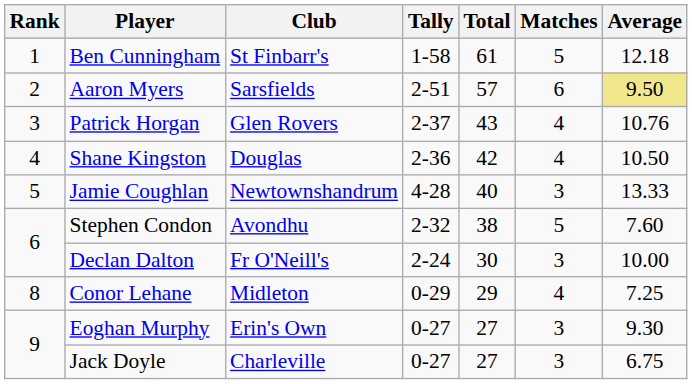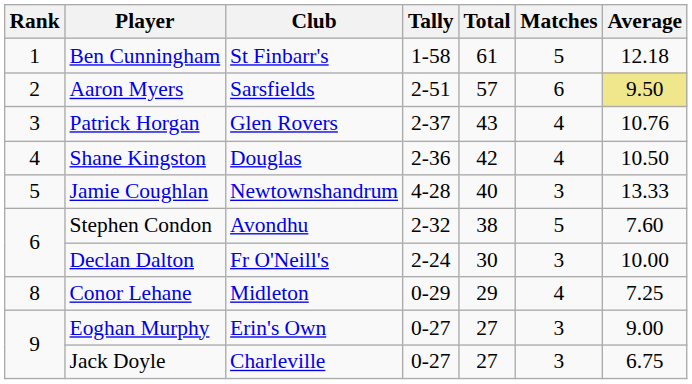 <table class="wikitable">
 <tr>
 <th>Rank</th>
 <th>Player</th>
 <th>Club</th>
 <th>Tally</th>
 <th>Total</th>
 <th>Matches</th>
 <th>Average</th>
 </tr>
 <tr>
 <td rowspan="1" style="text-align:center;">1</td>
 <td><a href='#'>Ben Cunningham</a></td>
 <td><a href='#'>St Finbarr's</a></td>
 <td align=center>1-58</td>
 <td align=center>61</td>
 <td align=center>5</td>
 <td align=center>12.18</td>
 </tr>
 <tr>
 <td rowspan="1" style="text-align:center;">2</td>
 <td><a href='#'>Aaron Myers</a></td>
 <td><a href='#'>Sarsfields</a></td>
 <td align=center>2-51</td>
 <td align=center>57</td>
 <td align=center>6</td>
 <td align=center style="background: khaki;">9.50</td>
 </tr>
 <tr>
 <td rowspan="1" style="text-align:center;">3</td>
 <td><a href='#'>Patrick Horgan</a></td>
 <td><a href='#'>Glen Rovers</a></td>
 <td align=center>2-37</td>
 <td align=center>43</td>
 <td align=center>4</td>
 <td align=center>10.76</td>
 </tr>
 <tr>
 <td rowspan="1" style="text-align:center;">4</td>
 <td><a href='#'>Shane Kingston</a></td>
 <td><a href='#'>Douglas</a></td>
 <td align=center>2-36</td>
 <td align=center>42</td>
 <td align=center>4</td>
 <td align=center>10.50</td>
 </tr>
 <tr>
 <td rowspan="1" style="text-align:center;">5</td>
 <td><a href='#'>Jamie Coughlan</a></td>
 <td><a href='#'>Newtownshandrum</a></td>
 <td align=center>4-28</td>
 <td align=center>40</td>
 <td align=center>3</td>
 <td align=center>13.33</td>
 </tr>
 <tr>
 <td rowspan="2" style="text-align:center;">6</td>
 <td>Stephen Condon</td>
 <td><a href='#'>Avondhu</a></td>
 <td align=center>2-32</td>
 <td align=center>38</td>
 <td align=center>5</td>
 <td align=center>7.60</td>
 </tr>
 <tr>
 <td><a href='#'>Declan Dalton</a></td>
 <td><a href='#'>Fr O'Neill's</a></td>
 <td align=center>2-24</td>
 <td align=center>30</td>
 <td align=center>3</td>
 <td align=center>10.00</td>
 </tr>
 <tr>
 <td rowspan="1" style="text-align:center;">8</td>
 <td><a href='#'>Conor Lehane</a></td>
 <td><a href='#'>Midleton</a></td>
 <td align=center>0-29</td>
 <td align=center>29</td>
 <td align=center>4</td>
 <td align=center>7.25</td>
 </tr>
 <tr>
 <td rowspan="2" style="text-align:center;">9</td>
 <td><a href='#'>Eoghan Murphy</a></td>
 <td><a href='#'>Erin's Own</a></td>
 <td align=center>0-27</td>
 <td align=center>27</td>
 <td align=center>3</td>
-<td align=center>9.30</td>
+<td align=center>9.00</td>
 </tr>
 <tr>
 <td>Jack Doyle</td>
 <td><a href='#'>Charleville</a></td>
 <td align=center>0-27</td>
 <td align=center>27</td>
 <td align=center>3</td>
 <td align=center>6.75</td>
 </tr>
 </table>
